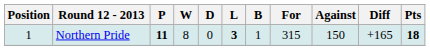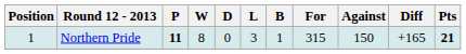 <table class="wikitable" style="text-align:center; font-size:85%;">
 <tr>
 <th width=40 abbr="Position">Position</th>
 <th width=100>Round 12 - 2013</th>
 <th width=20 abbr="Played">P</th>
 <th width=20 abbr="Won">W</th>
 <th width=20 abbr="Drawn">D</th>
 <th width=20 abbr="Lost">L</th>
 <th width=20 abbr="Bye">B</th>
 <th width=40 abbr="Points for">For</th>
 <th width=40 abbr="Points against">Against</th>
 <th width=40 abbr="Points difference">Diff</th>
 <th width=20 abbr="Points">Pts</th>
 </tr>
 <tr style="background: #d7ebed;">
 <td>1</td>
 <td style="text-align:left;"> <a href='#'>Northern Pride</a></td>
 <td><strong>11</strong></td>
 <td>8</td>
 <td>0</td>
-<td><strong>3</strong></td>
+<td>3</td>
 <td>1</td>
 <td>315</td>
 <td>150</td>
 <td>+165</td>
-<td><strong>18</strong></td>
+<td><strong>21</strong></td>
 </tr>
 <tr>
 </tr>
 </table>
